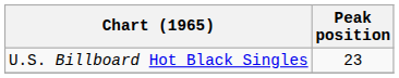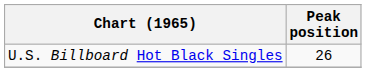 <table class="wikitable sortable">
 <tr>
 <th>Chart (1965)</th>
 <th>Peak<br>position</th>
 </tr>
 <tr>
 <td>U.S. <em>Billboard</em> <a href='#'>Hot Black Singles</a></td>
-<td align="center">23</td>
+<td align="center">26</td>
 </tr>
 <tr>
 </tr>
 </table>
